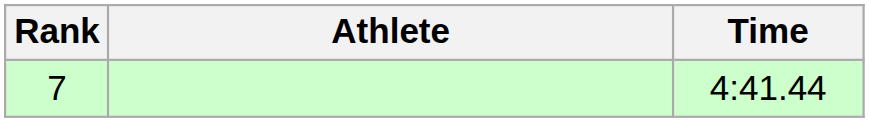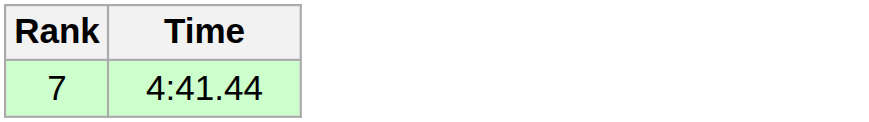 <table class=wikitable style="text-align:center">
 <tr>
 <th width=40>Rank</th>
-<th width=250>Athlete</th>
 <th width=80>Time</th>
 </tr>
 <tr bgcolor="ccffcc">
 <td>7 </td>
-<td align=left></td>
 <td>4:41.44</td>
 </tr>
 </table>
